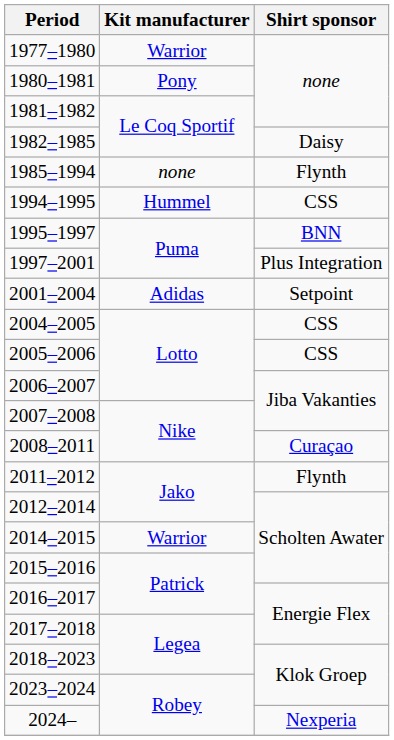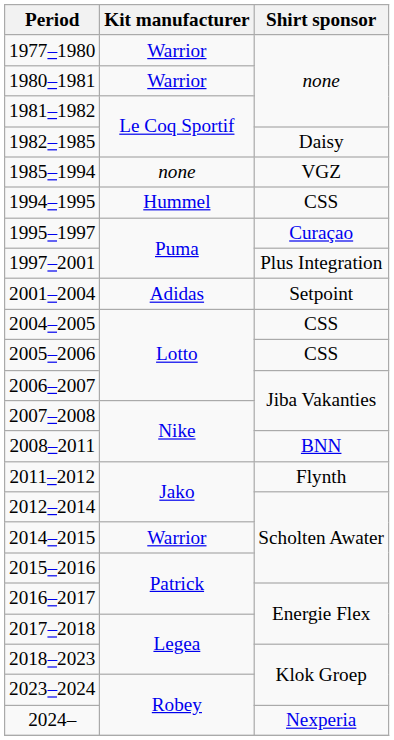 <table class="wikitable" style="text-align: center">
 <tr>
 <th>Period</th>
 <th>Kit manufacturer</th>
 <th>Shirt sponsor</th>
 </tr>
 <tr>
 <td>1977<a href='#'>–</a>1980</td>
 <td><a href='#'>Warrior</a></td>
 <td rowspan="3"><em>none</em></td>
 </tr>
 <tr>
 <td>1980<a href='#'>–</a>1981</td>
-<td><a href='#'>Pony</a></td>
+<td><a href='#'>Warrior</a></td>
 </tr>
 <tr>
 <td>1981<a href='#'>–</a>1982</td>
 <td rowspan="2"><a href='#'>Le Coq Sportif</a></td>
 </tr>
 <tr>
 <td>1982<a href='#'>–</a>1985</td>
 <td>Daisy</td>
 </tr>
 <tr>
 <td>1985<a href='#'>–</a>1994</td>
 <td><em>none</em></td>
-<td>Flynth</td>
+<td>VGZ</td>
 </tr>
 <tr>
 <td>1994<a href='#'>–</a>1995</td>
 <td><a href='#'>Hummel</a></td>
 <td>CSS</td>
 </tr>
 <tr>
 <td>1995<a href='#'>–</a>1997</td>
 <td rowspan="2"><a href='#'>Puma</a></td>
-<td><a href='#'>BNN</a></td>
+<td><a href='#'>Curaçao</a></td>
 </tr>
 <tr>
 <td>1997<a href='#'>–</a>2001</td>
 <td rowspan="1">Plus Integration</td>
 </tr>
 <tr>
 <td>2001<a href='#'>–</a>2004</td>
 <td><a href='#'>Adidas</a></td>
 <td>Setpoint</td>
 </tr>
 <tr>
 <td>2004<a href='#'>–</a>2005</td>
 <td rowspan="3"><a href='#'>Lotto</a></td>
 <td>CSS</td>
 </tr>
 <tr>
 <td>2005<a href='#'>–</a>2006</td>
 <td>CSS</td>
 </tr>
 <tr>
 <td>2006<a href='#'>–</a>2007</td>
 <td rowspan="2">Jiba Vakanties</td>
 </tr>
 <tr>
 <td>2007<a href='#'>–</a>2008</td>
 <td rowspan="2"><a href='#'>Nike</a></td>
 </tr>
 <tr>
 <td>2008<a href='#'>–</a>2011</td>
-<td><a href='#'>Curaçao</a></td>
+<td><a href='#'>BNN</a></td>
 </tr>
 <tr>
 <td>2011<a href='#'>–</a>2012</td>
 <td rowspan="2"><a href='#'>Jako</a></td>
 <td>Flynth</td>
 </tr>
 <tr>
 <td>2012<a href='#'>–</a>2014</td>
 <td rowspan="3">Scholten Awater</td>
 </tr>
 <tr>
 <td>2014<a href='#'>–</a>2015</td>
 <td><a href='#'>Warrior</a></td>
 </tr>
 <tr>
 <td>2015<a href='#'>–</a>2016</td>
 <td rowspan="2"><a href='#'>Patrick</a></td>
 </tr>
 <tr>
 <td>2016<a href='#'>–</a>2017</td>
 <td rowspan="2">Energie Flex</td>
 </tr>
 <tr>
 <td>2017<a href='#'>–</a>2018</td>
 <td rowspan="2"><a href='#'>Legea</a></td>
 </tr>
 <tr>
 <td>2018<a href='#'>–</a>2023</td>
 <td rowspan="2">Klok Groep</td>
 </tr>
 <tr>
 <td>2023<a href='#'>–</a>2024</td>
 <td rowspan="2"><a href='#'>Robey</a></td>
 </tr>
 <tr>
 <td>2024–</td>
 <td><a href='#'>Nexperia</a></td>
 </tr>
 <tr>
 </tr>
 </table>
